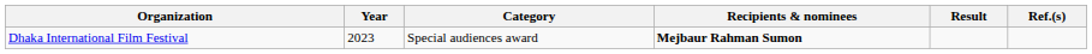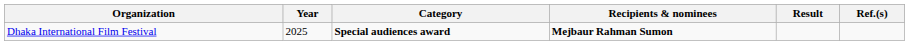 <table class="wikitable sortable" width="99%" style=font-size:96%>
 <tr style="background:#ccc;">
 <th>Organization</th>
 <th>Year</th>
 <th>Category</th>
 <th>Recipients & nominees</th>
 <th>Result</th>
 <th>Ref.(s)</th>
 </tr>
 <tr>
 <td><a href='#'>Dhaka International Film Festival</a></td>
-<td>2023</td>
-<td>Special audiences award</td>
+<td>2025</td>
+<td><strong>Special audiences award</strong></td>
 <td><strong>Mejbaur Rahman Sumon</strong></td>
 <td></td>
 <td></td>
 </tr>
 </table>
